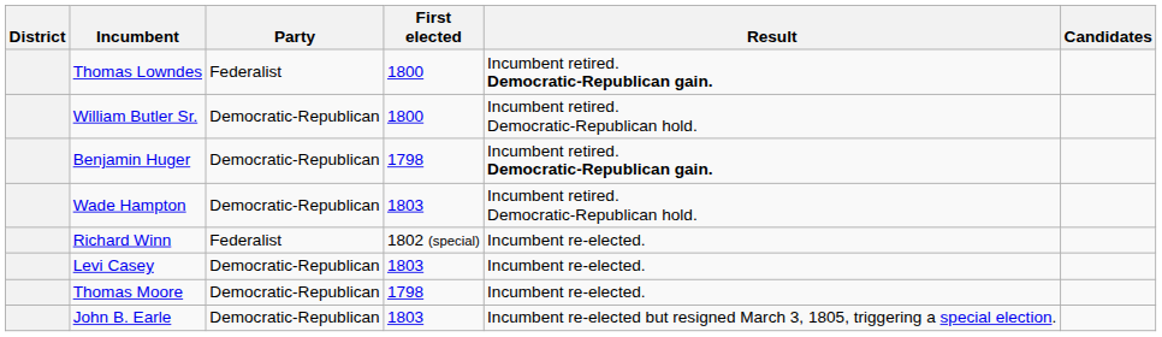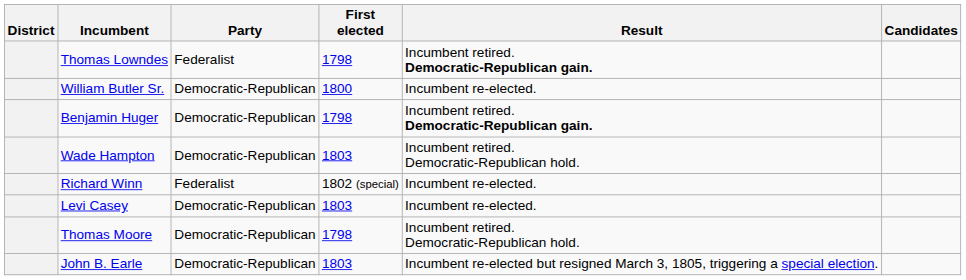 <table class=wikitable>
 <tr valign=bottom>
 <th>District</th>
 <th>Incumbent</th>
 <th>Party</th>
 <th>First<br>elected</th>
 <th>Result</th>
 <th>Candidates</th>
 </tr>
 <tr>
 <th><br></th>
 <td><a href='#'>Thomas Lowndes</a></td>
 <td>Federalist</td>
-<td><a href='#'>1800</a></td>
+<td><a href='#'>1798</a></td>
 <td>Incumbent retired.<br><strong>Democratic-Republican gain.</strong></td>
 <td nowrap></td>
 </tr>
 <tr>
 <th><br></th>
 <td><a href='#'>William Butler Sr.</a></td>
 <td>Democratic-Republican</td>
 <td><a href='#'>1800</a></td>
-<td>Incumbent retired.<br>Democratic-Republican hold.</td>
+<td>Incumbent re-elected.</td>
 <td nowrap></td>
 </tr>
 <tr>
 <th><br></th>
 <td><a href='#'>Benjamin Huger</a></td>
 <td>Democratic-Republican</td>
 <td><a href='#'>1798</a></td>
 <td>Incumbent retired.<br><strong>Democratic-Republican gain.</strong></td>
 <td nowrap></td>
 </tr>
 <tr>
 <th><br></th>
 <td><a href='#'>Wade Hampton</a></td>
 <td>Democratic-Republican</td>
 <td><a href='#'>1803</a></td>
 <td>Incumbent retired.<br>Democratic-Republican hold.</td>
 <td nowrap></td>
 </tr>
 <tr>
 <th><br></th>
 <td><a href='#'>Richard Winn</a></td>
 <td>Federalist</td>
 <td>1802 <small>(special)</small></td>
 <td>Incumbent re-elected.</td>
 <td nowrap></td>
 </tr>
 <tr>
 <th><br></th>
 <td><a href='#'>Levi Casey</a></td>
 <td>Democratic-Republican</td>
 <td><a href='#'>1803</a></td>
 <td>Incumbent re-elected.</td>
 <td nowrap></td>
 </tr>
 <tr>
 <th><br></th>
 <td><a href='#'>Thomas Moore</a></td>
 <td>Democratic-Republican</td>
 <td><a href='#'>1798</a></td>
-<td>Incumbent re-elected.</td>
+<td>Incumbent retired.<br>Democratic-Republican hold.</td>
 <td nowrap></td>
 </tr>
 <tr>
 <th><br></th>
 <td><a href='#'>John B. Earle</a></td>
 <td>Democratic-Republican</td>
 <td><a href='#'>1803</a></td>
 <td>Incumbent re-elected but resigned March 3, 1805, triggering a <a href='#'>special election</a>.</td>
 <td nowrap></td>
 </tr>
 </table>
